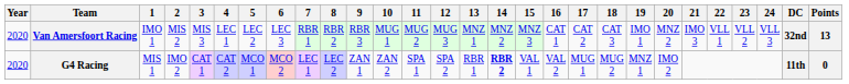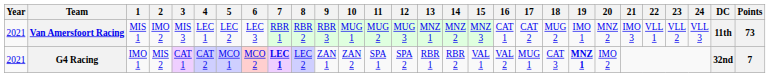 <table class="wikitable" style="text-align:center; font-size:85%">
 <tr>
 <th>Year</th>
 <th>Team</th>
 <th>1</th>
 <th>2</th>
 <th>3</th>
 <th>4</th>
 <th>5</th>
 <th>6</th>
 <th>7</th>
 <th>8</th>
 <th>9</th>
 <th>10</th>
 <th>11</th>
 <th>12</th>
 <th>13</th>
 <th>14</th>
 <th>15</th>
 <th>16</th>
 <th>17</th>
 <th>18</th>
 <th>19</th>
 <th>20</th>
 <th>21</th>
 <th>22</th>
 <th>23</th>
 <th>24</th>
 <th>DC</th>
 <th>Points</th>
 </tr>
 <tr>
-<td><a href='#'>2020</a></td>
+<td><a href='#'>2021</a></td>
 <th nowrap><a href='#'>Van Amersfoort Racing</a></th>
-<td style="background:#;"><a href='#'>IMO<br>1</a></td>
-<td style="background:#"><a href='#'>MIS<br>2</a></td>
+<td style="background:#"><a href='#'>MIS<br>1</a></td>
+<td style="background:#;"><a href='#'>IMO<br>2</a></td>
 <td style="background:#"><a href='#'>MIS<br>3</a></td>
 <td style="background:#"><a href='#'>LEC<br>1</a></td>
 <td style="background:#"><a href='#'>LEC<br>2</a></td>
 <td style="background:#"><a href='#'>LEC<br>3</a></td>
 <td style="background:#DFFFDF"><a href='#'>RBR<br>1</a><br></td>
 <td style="background:#DFFFDF"><a href='#'>RBR<br>2</a><br></td>
 <td style="background:#DFFFDF"><a href='#'>RBR<br>3</a><br></td>
 <td style="background:#DFFFDF"><a href='#'>MUG<br>1</a><br></td>
 <td style="background:#DFFFDF"><a href='#'>MUG<br>2</a><br></td>
 <td style="background:#DFFFDF"><a href='#'>MUG<br>3</a><br></td>
 <td style="background:#DFFFDF"><a href='#'>MNZ<br>1</a><br></td>
 <td style="background:#DFFFDF"><a href='#'>MNZ<br>2</a><br></td>
 <td style="background:#DFFFDF"><a href='#'>MNZ<br>3</a><br></td>
 <td style="background:#"><a href='#'>CAT<br>1</a></td>
 <td style="background:#"><a href='#'>CAT<br>2</a></td>
-<td style="background:#"><a href='#'>CAT<br>3</a></td>
+<td style="background:#;"><a href='#'>MUG<br>2</a></td>
 <td style="background:#"><a href='#'>IMO<br>1</a></td>
 <td style="background:#;"><a href='#'>MNZ<br>2</a></td>
 <td style="background:#"><a href='#'>IMO<br>3</a></td>
 <td style="background:#"><a href='#'>VLL<br>1</a></td>
 <td style="background:#"><a href='#'>VLL<br>2</a></td>
 <td style="background:#"><a href='#'>VLL<br>3</a></td>
-<th>32nd</th>
-<th>13</th>
+<th>11th</th>
+<th>73</th>
 </tr>
 <tr>
-<td><a href='#'>2020</a></td>
+<td><a href='#'>2021</a></td>
 <th nowrap>G4 Racing</th>
-<td style="background:#"><a href='#'>MIS<br>1</a></td>
-<td style="background:#;"><a href='#'>IMO<br>2</a></td>
+<td style="background:#;"><a href='#'>IMO<br>1</a></td>
+<td style="background:#"><a href='#'>MIS<br>2</a></td>
 <td style="background:#EFCFFF;"><a href='#'>CAT<br>1</a><br></td>
 <td style="background:#CFCFFF;"><a href='#'>CAT<br>2</a><br></td>
 <td style="background:#CFCFFF;"><a href='#'>MCO<br>1</a><br></td>
 <td style="background:#FFCFCF;"><a href='#'>MCO<br>2</a><br></td>
-<td style="background:#EFCFFF;"><a href='#'>LEC<br>1</a><br></td>
+<td style="background:#EFCFFF;"><strong><a href='#'>LEC<br>1</a><br></strong></td>
 <td style="background:#CFCFFF;"><a href='#'>LEC<br>2</a><br></td>
 <td style="background:#;"><a href='#'>ZAN<br>1</a></td>
 <td style="background:#;"><a href='#'>ZAN<br>2</a></td>
 <td style="background:#;"><a href='#'>SPA<br>1</a></td>
 <td style="background:#;"><a href='#'>SPA<br>2</a></td>
 <td style="background:#;"><a href='#'>RBR<br>1</a></td>
-<td style="background:#;"><strong><a href='#'>RBR<br>2</a></strong></td>
+<td style="background:#;"><a href='#'>RBR<br>2</a></td>
 <td style="background:#;"><a href='#'>VAL<br>1</a></td>
 <td style="background:#;"><a href='#'>VAL<br>2</a></td>
 <td style="background:#;"><a href='#'>MUG<br>1</a></td>
-<td style="background:#;"><a href='#'>MUG<br>2</a></td>
-<td style="background:#;"><a href='#'>MNZ<br>1</a></td>
+<td style="background:#"><a href='#'>CAT<br>3</a></td>
+<td style="background:#;"><strong><a href='#'>MNZ<br>1</a></strong></td>
 <td style="background:#"><a href='#'>IMO<br>2</a></td>
 <td colspan=4></td>
-<th>11th</th>
-<th>0</th>
+<th>32nd</th>
+<th>7</th>
 </tr>
 </table>
